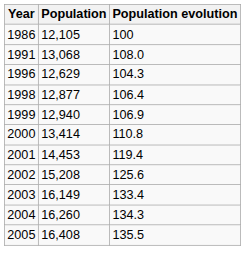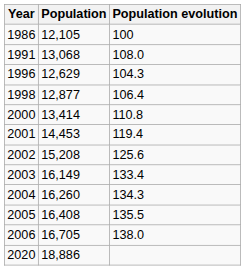 <table class="wikitable mw-collapsible">
 <tr>
 <th>Year</th>
 <th>Population</th>
 <th>Population evolution</th>
 </tr>
 <tr>
 <td>1986</td>
 <td>12,105</td>
 <td>100</td>
 </tr>
 <tr>
 <td>1991</td>
 <td>13,068</td>
 <td>108.0</td>
 </tr>
 <tr>
 <td>1996</td>
 <td>12,629</td>
 <td>104.3</td>
 </tr>
 <tr>
 <td>1998</td>
 <td>12,877</td>
 <td>106.4</td>
-</tr>
-<tr>
-<td>1999</td>
-<td>12,940</td>
-<td>106.9</td>
 </tr>
 <tr>
 <td>2000</td>
 <td>13,414</td>
 <td>110.8</td>
 </tr>
 <tr>
 <td>2001</td>
 <td>14,453</td>
 <td>119.4</td>
 </tr>
 <tr>
 <td>2002</td>
 <td>15,208</td>
 <td>125.6</td>
 </tr>
 <tr>
 <td>2003</td>
 <td>16,149</td>
 <td>133.4</td>
 </tr>
 <tr>
 <td>2004</td>
 <td>16,260</td>
 <td>134.3</td>
 </tr>
 <tr>
 <td>2005</td>
 <td>16,408</td>
 <td>135.5</td>
 </tr>
+<tr>
+<td>2006</td>
+<td>16,705</td>
+<td>138.0</td>
+</tr>
+<tr>
+<td>2020</td>
+<td>18,886</td>
+<td></td>
+</tr>
 </table>
